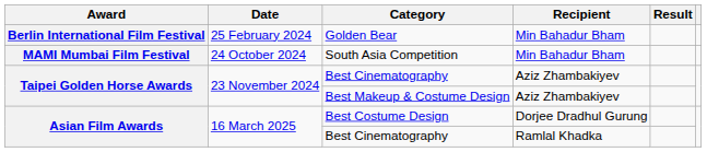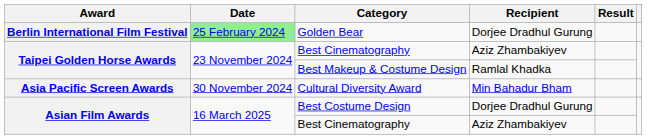 <table class="wikitable sortable plainrowheaders">
 <tr>
 <th>Award</th>
 <th>Date</th>
 <th>Category</th>
 <th>Recipient</th>
 <th>Result</th>
 <th class="unsortable"></th>
 </tr>
 <tr>
 <th scope="row"><a href='#'>Berlin International Film Festival</a></th>
-<td><a href='#'>25 February 2024</a></td>
+<td style="background: lightgreen;"><a href='#'>25 February 2024</a></td>
 <td><a href='#'>Golden Bear</a></td>
-<td><a href='#'>Min Bahadur Bham</a></td>
-<td></td>
-<td align="center"></td>
-</tr>
-<tr>
-<th scope="row"><a href='#'>MAMI Mumbai Film Festival</a></th>
-<td><a href='#'>24 October 2024</a></td>
-<td>South Asia Competition</td>
-<td><a href='#'>Min Bahadur Bham</a></td>
+<td>Dorjee Dradhul Gurung</td>
 <td></td>
 <td align="center"></td>
 </tr>
 <tr>
 <th rowspan="2" scope="row"><a href='#'>Taipei Golden Horse Awards</a></th>
 <td rowspan="2"><a href='#'>23 November 2024</a></td>
 <td><a href='#'>Best Cinematography</a></td>
 <td>Aziz Zhambakiyev</td>
 <td></td>
 <td rowspan="2" align="center"></td>
 </tr>
 <tr>
 <td><a href='#'>Best Makeup & Costume Design</a></td>
-<td>Aziz Zhambakiyev</td>
+<td>Ramlal Khadka</td>
 <td></td>
+</tr>
+<tr>
+<th scope="row"><a href='#'>Asia Pacific Screen Awards</a></th>
+<td><a href='#'>30 November 2024</a></td>
+<td><a href='#'>Cultural Diversity Award</a></td>
+<td><a href='#'>Min Bahadur Bham</a></td>
+<td></td>
+<td align="center"></td>
 </tr>
 <tr>
 <th rowspan="2" scope="row"><a href='#'>Asian Film Awards</a></th>
 <td rowspan="2"><a href='#'>16 March 2025</a></td>
 <td><a href='#'>Best Costume Design</a></td>
 <td>Dorjee Dradhul Gurung</td>
 <td></td>
 <td rowspan="2" style="text-align:center"></td>
 </tr>
 <tr>
 <td>Best Cinematography</td>
-<td>Ramlal Khadka</td>
+<td>Aziz Zhambakiyev</td>
 <td></td>
 </tr>
 </table>
